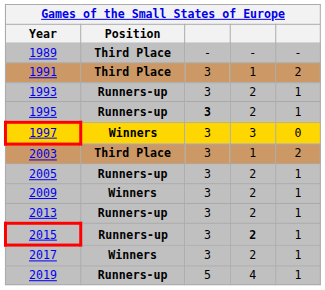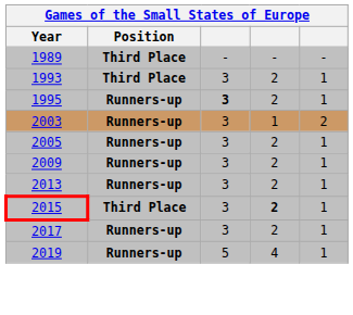 <table class="wikitable" style="text-align: center;font-size:90%;">
 <tr>
 <th colspan=5><a href='#'>Games of the Small States of Europe</a></th>
 </tr>
 <tr>
 <th width=70>Year</th>
 <th width=100>Position</th>
 <th width=40></th>
 <th width=40></th>
 <th width=40></th>
 </tr>
 <tr bgcolor=silver>
 <td> <a href='#'>1989</a></td>
 <td><strong>Third Place</strong></td>
 <td>-</td>
 <td>-</td>
 <td>-</td>
 </tr>
-<tr bgcolor=cc9966>
-<td> <a href='#'>1991</a></td>
-<td><strong>Third Place</strong></td>
-<td>3</td>
-<td>1</td>
-<td>2</td>
-</tr>
 <tr bgcolor=silver>
 <td> <a href='#'>1993</a></td>
-<td><strong>Runners-up</strong></td>
+<td><strong>Third Place</strong></td>
 <td>3</td>
 <td>2</td>
 <td>1</td>
 </tr>
 <tr bgcolor=silver>
 <td> <a href='#'>1995</a></td>
 <td><strong>Runners-up</strong></td>
 <td><strong>3</strong></td>
 <td>2</td>
 <td>1</td>
 </tr>
-<tr bgcolor=gold>
-<td style="border: 3px solid red"> <a href='#'>1997</a></td>
-<td><strong>Winners</strong></td>
-<td>3</td>
-<td>3</td>
-<td>0</td>
-</tr>
 <tr bgcolor=cc9966>
 <td> <a href='#'>2003</a></td>
-<td><strong>Third Place</strong></td>
+<td><strong>Runners-up</strong></td>
 <td>3</td>
 <td>1</td>
 <td>2</td>
 </tr>
 <tr bgcolor=silver>
 <td> <a href='#'>2005</a></td>
 <td><strong>Runners-up</strong></td>
 <td>3</td>
 <td>2</td>
 <td>1</td>
 </tr>
 <tr bgcolor=silver>
 <td> <a href='#'>2009</a></td>
-<td><strong>Winners</strong></td>
+<td><strong>Runners-up</strong></td>
 <td>3</td>
 <td>2</td>
 <td>1</td>
 </tr>
 <tr bgcolor=silver>
 <td> <a href='#'>2013</a></td>
 <td><strong>Runners-up</strong></td>
 <td>3</td>
 <td>2</td>
 <td>1</td>
 </tr>
 <tr bgcolor=silver>
 <td style="border: 3px solid red"> <a href='#'>2015</a></td>
-<td><strong>Runners-up</strong></td>
+<td><strong>Third Place</strong></td>
 <td>3</td>
 <td><strong>2</strong></td>
 <td>1</td>
 </tr>
 <tr bgcolor=silver>
 <td> <a href='#'>2017</a></td>
-<td><strong>Winners</strong></td>
+<td><strong>Runners-up</strong></td>
 <td>3</td>
 <td>2</td>
 <td>1</td>
 </tr>
 <tr bgcolor=silver>
 <td> <a href='#'>2019</a></td>
 <td><strong>Runners-up</strong></td>
 <td>5</td>
 <td>4</td>
 <td>1</td>
 </tr>
 </table>
